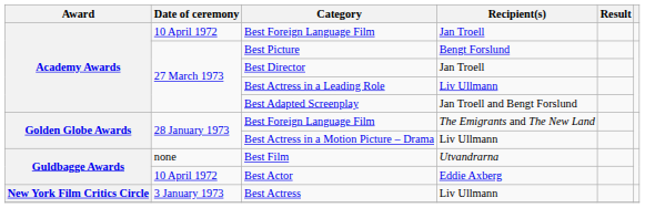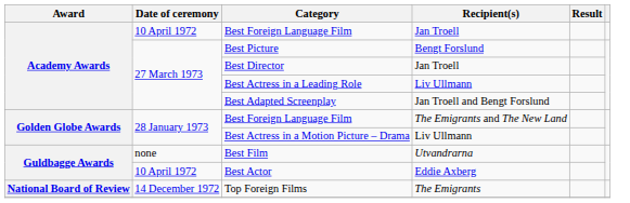 <table class="wikitable plainrowheaders sortable">
 <tr>
 <th scope="col">Award</th>
 <th scope="col">Date of ceremony</th>
 <th scope="col">Category</th>
 <th scope="col">Recipient(s)</th>
 <th scope="col">Result</th>
 <th scope="col" class="unsortable"></th>
 </tr>
 <tr>
 <th scope="row" rowspan=5><a href='#'>Academy Awards</a></th>
 <td rowspan="1"><a href='#'>10 April 1972</a></td>
 <td><a href='#'>Best Foreign Language Film</a></td>
 <td><a href='#'>Jan Troell</a></td>
 <td></td>
 <td rowspan="1"></td>
 </tr>
 <tr>
 <td rowspan="4"><a href='#'>27 March 1973</a></td>
 <td><a href='#'>Best Picture</a></td>
 <td><a href='#'>Bengt Forslund</a></td>
 <td></td>
 <td rowspan="4"></td>
 </tr>
 <tr>
 <td><a href='#'>Best Director</a></td>
 <td>Jan Troell</td>
 <td></td>
 </tr>
 <tr>
 <td><a href='#'>Best Actress in a Leading Role</a></td>
 <td><a href='#'>Liv Ullmann</a></td>
 <td></td>
 </tr>
 <tr>
 <td><a href='#'>Best Adapted Screenplay</a></td>
 <td>Jan Troell and Bengt Forslund</td>
 <td></td>
 </tr>
 <tr>
 <th scope="row" rowspan=2><a href='#'>Golden Globe Awards</a></th>
 <td rowspan="2"><a href='#'>28 January 1973</a></td>
 <td><a href='#'>Best Foreign Language Film</a></td>
 <td><em>The Emigrants</em> and <em>The New Land</em></td>
 <td></td>
 <td rowspan="2"></td>
 </tr>
 <tr>
 <td><a href='#'>Best Actress in a Motion Picture – Drama</a></td>
 <td>Liv Ullmann</td>
 <td></td>
 </tr>
 <tr>
 <th scope="row" rowspan=2><a href='#'>Guldbagge Awards</a></th>
 <td rowspan="1">none</td>
 <td><a href='#'>Best Film</a></td>
 <td><em>Utvandrarna </em></td>
 <td></td>
 <td rowspan="2"></td>
 </tr>
 <tr>
 <td rowspan="1"><a href='#'>10 April 1972</a></td>
 <td><a href='#'>Best Actor</a></td>
 <td><a href='#'>Eddie Axberg</a></td>
 <td></td>
 </tr>
 <tr>
-<th scope="row"><a href='#'>New York Film Critics Circle</a></th>
-<td rowspan="1"><a href='#'>3 January 1973</a></td>
-<td><a href='#'>Best Actress</a></td>
-<td>Liv Ullmann</td>
+<th scope="row"><a href='#'>National Board of Review</a></th>
+<td rowspan="1"><a href='#'>14 December 1972</a></td>
+<td>Top Foreign Films</td>
+<td><em>The Emigrants</em></td>
 <td></td>
 <td rowspan="1"></td>
 </tr>
 <tr>
 </tr>
 </table>
